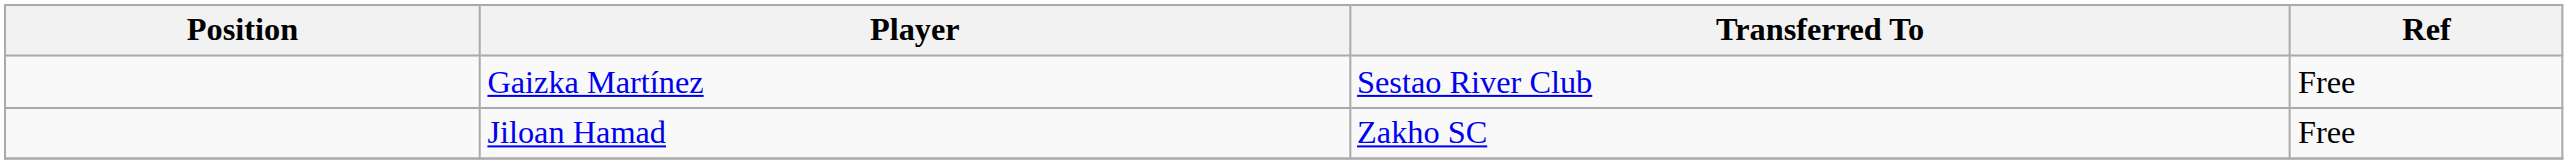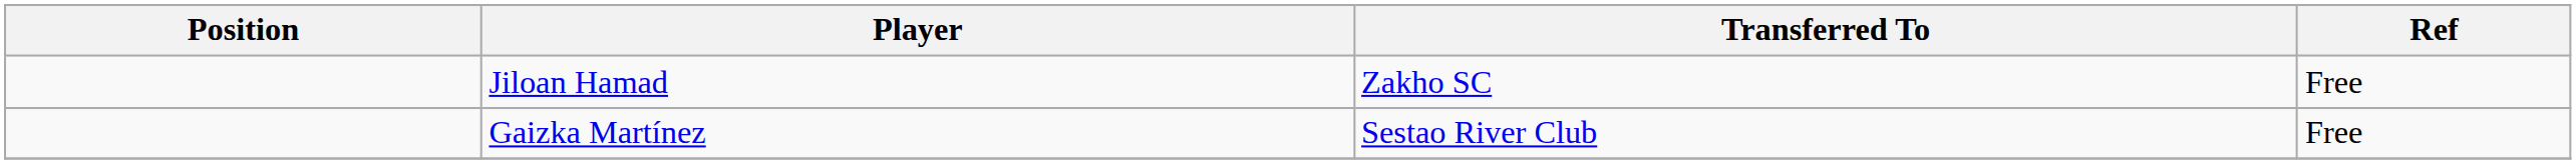 <table class="wikitable sortable" style="width:80%; text-align:center; font-size:100%; text-align:left;">
 <tr>
 <th>Position</th>
 <th>Player</th>
 <th>Transferred To</th>
 <th>Ref</th>
 </tr>
 <tr>
 <td></td>
+<td> <a href='#'>Jiloan Hamad</a></td>
+<td> <a href='#'>Zakho SC</a></td>
+<td>Free</td>
+</tr>
+<tr>
+<td></td>
 <td> <a href='#'>Gaizka Martínez</a></td>
 <td> <a href='#'>Sestao River Club</a></td>
 <td>Free</td>
 </tr>
 <tr>
-<td></td>
-<td> <a href='#'>Jiloan Hamad</a></td>
-<td> <a href='#'>Zakho SC</a></td>
-<td>Free</td>
-</tr>
-<tr>
 </tr>
 </table>
